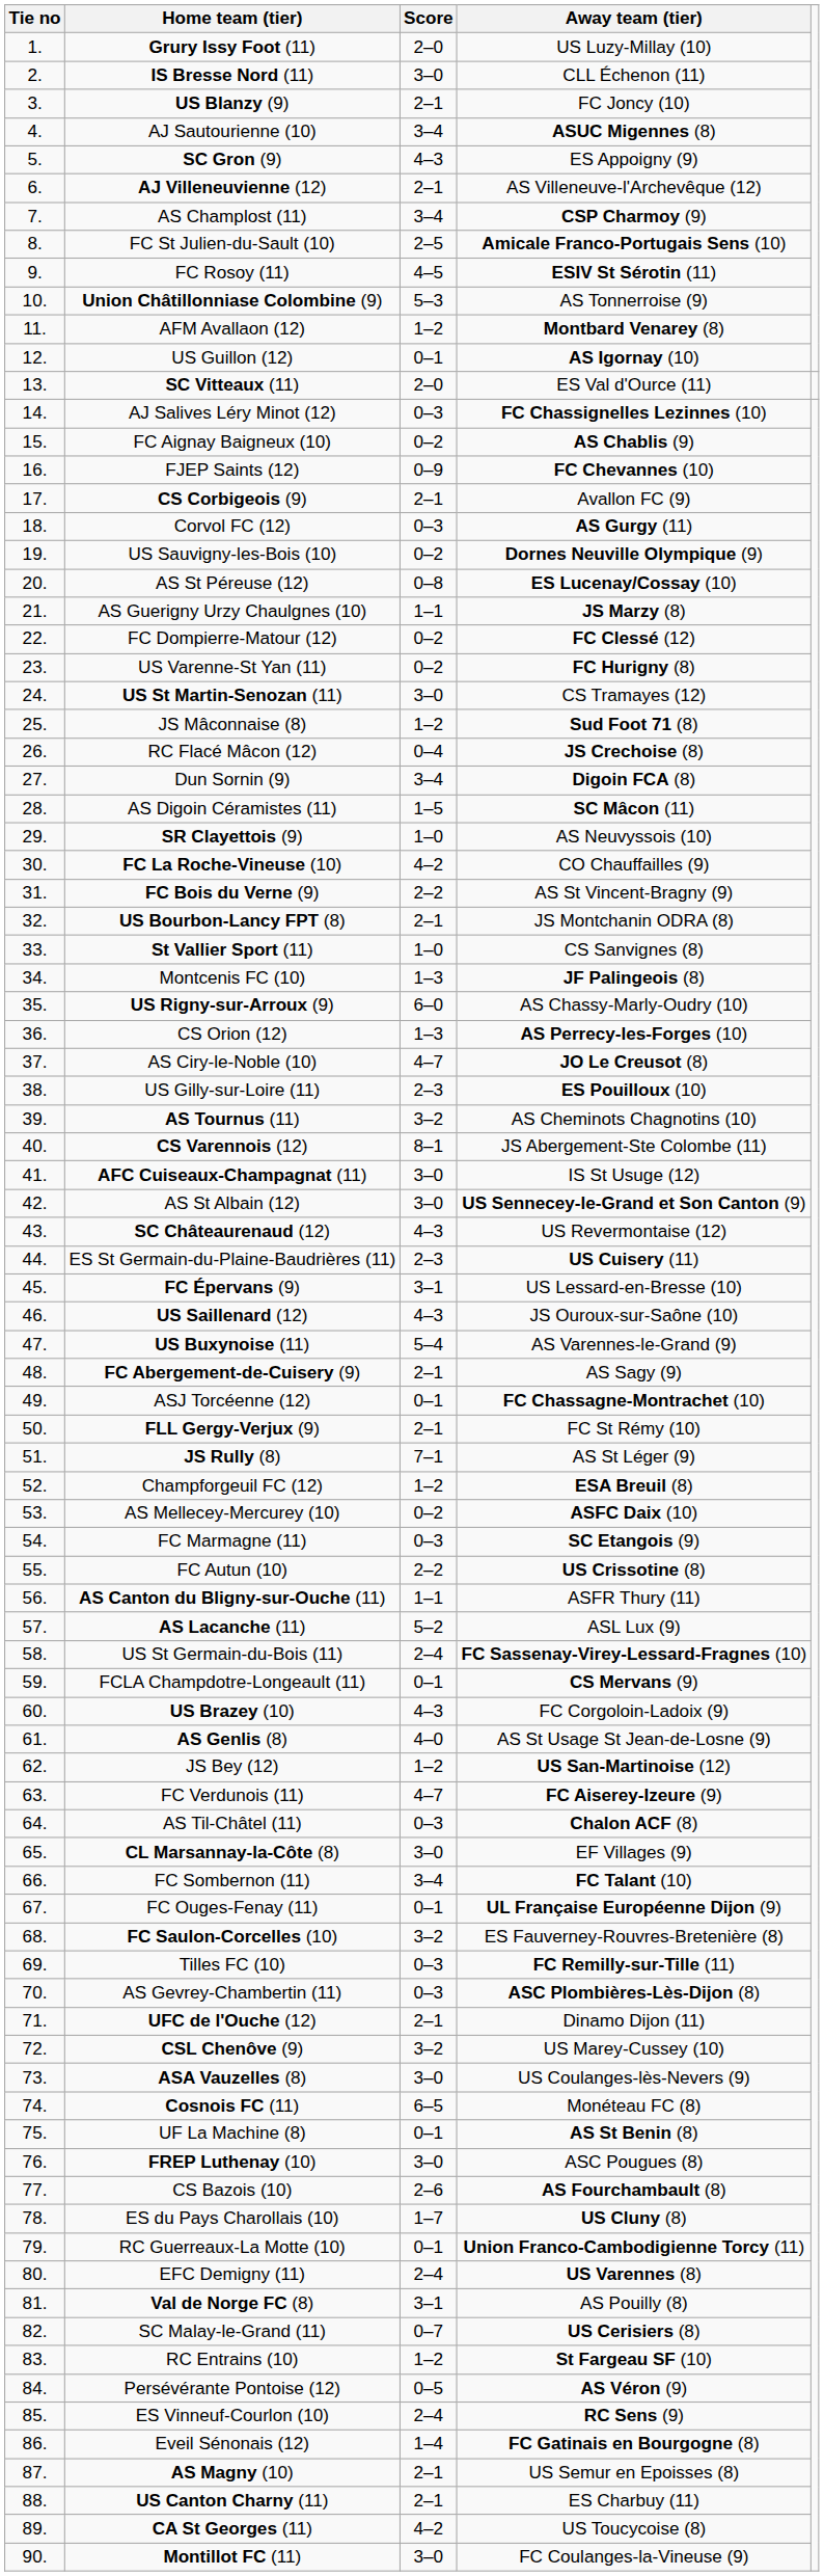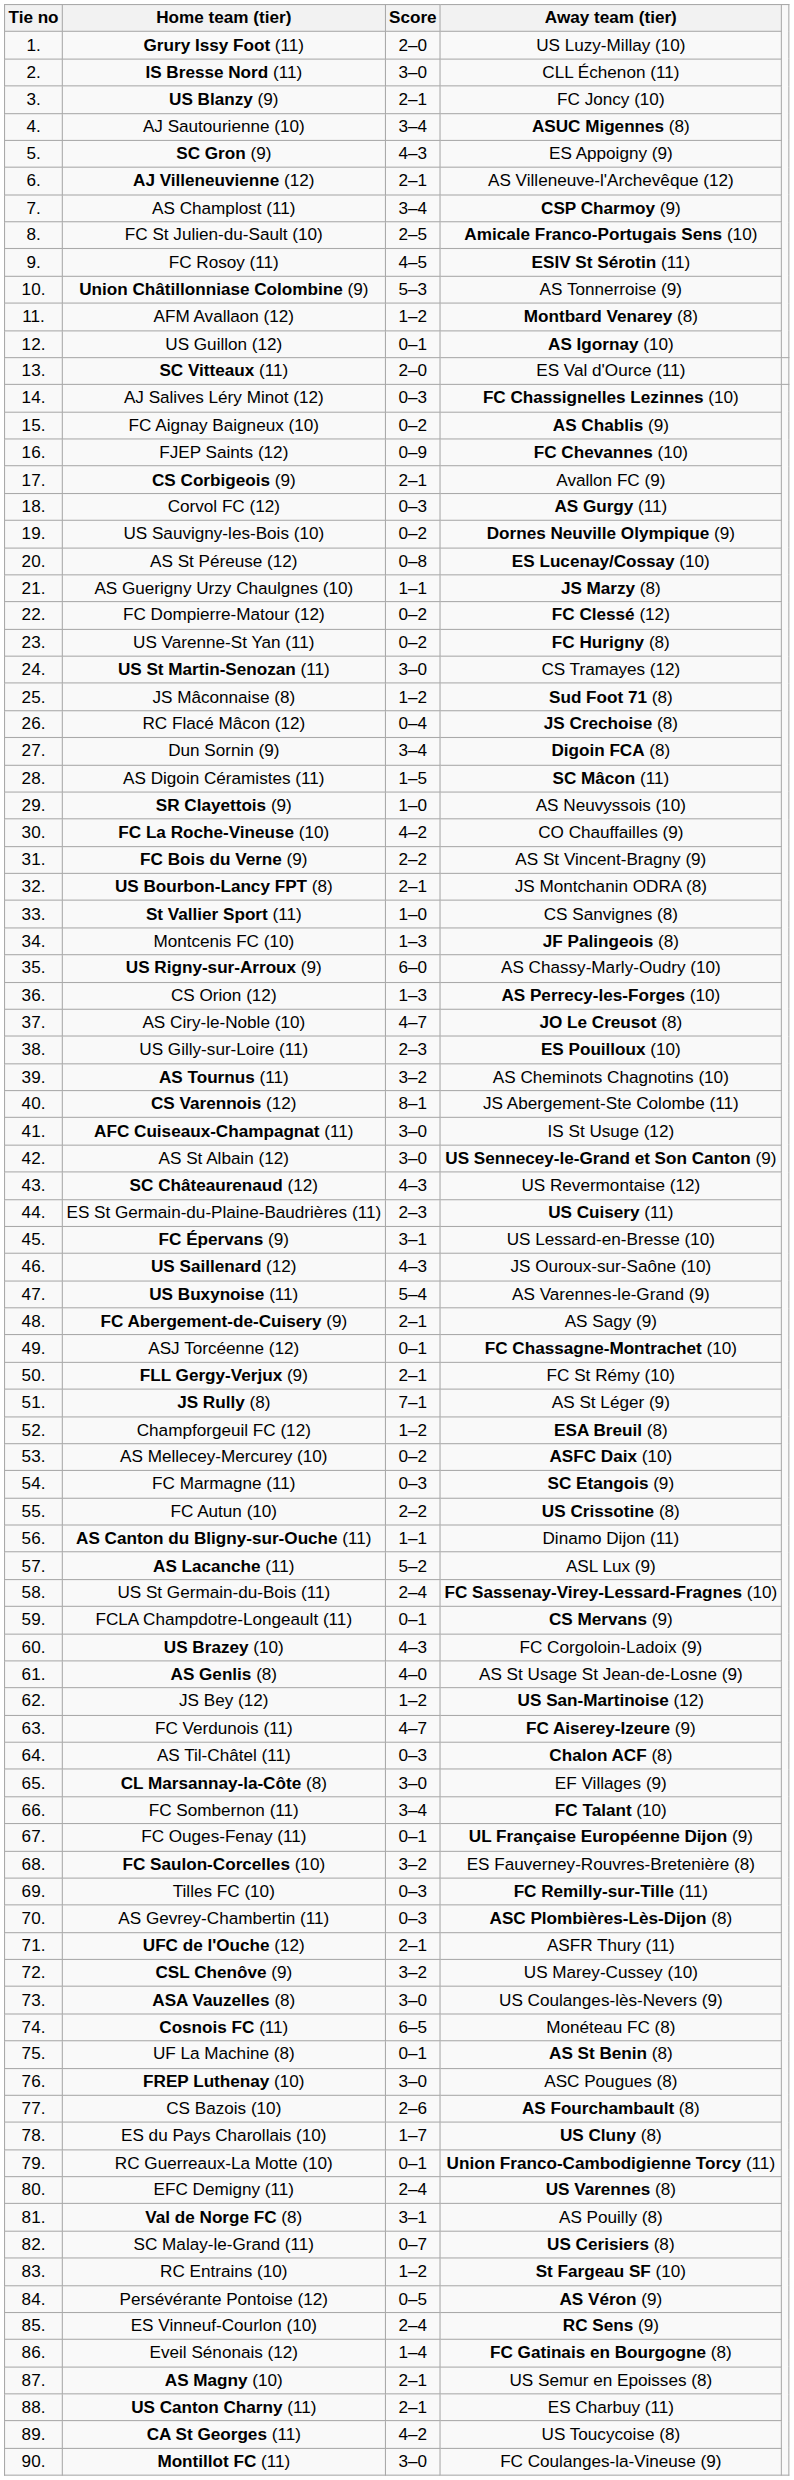 <table class="wikitable" style="text-align: center">
 <tr>
 <th>Tie no</th>
 <th>Home team (tier)</th>
 <th>Score</th>
 <th>Away team (tier)</th>
 </tr>
 <tr>
 <td>1.</td>
 <td><strong>Grury Issy Foot</strong> (11)</td>
 <td>2–0</td>
 <td>US Luzy-Millay (10)</td>
 </tr>
 <tr>
 <td>2.</td>
 <td><strong>IS Bresse Nord</strong> (11)</td>
 <td>3–0</td>
 <td>CLL Échenon (11)</td>
 </tr>
 <tr>
 <td>3.</td>
 <td><strong>US Blanzy</strong> (9)</td>
 <td>2–1</td>
 <td>FC Joncy (10)</td>
 </tr>
 <tr>
 <td>4.</td>
 <td>AJ Sautourienne (10)</td>
 <td>3–4</td>
 <td><strong>ASUC Migennes</strong> (8)</td>
 </tr>
 <tr>
 <td>5.</td>
 <td><strong>SC Gron</strong> (9)</td>
 <td>4–3</td>
 <td>ES Appoigny (9)</td>
 </tr>
 <tr>
 <td>6.</td>
 <td><strong>AJ Villeneuvienne</strong> (12)</td>
 <td>2–1 </td>
 <td>AS Villeneuve-l'Archevêque (12)</td>
 </tr>
 <tr>
 <td>7.</td>
 <td>AS Champlost (11)</td>
 <td>3–4</td>
 <td><strong>CSP Charmoy</strong> (9)</td>
 </tr>
 <tr>
 <td>8.</td>
 <td>FC St Julien-du-Sault (10)</td>
 <td>2–5</td>
 <td><strong>Amicale Franco-Portugais Sens</strong> (10)</td>
 </tr>
 <tr>
 <td>9.</td>
 <td>FC Rosoy (11)</td>
 <td>4–5 </td>
 <td><strong>ESIV St Sérotin</strong> (11)</td>
 </tr>
 <tr>
 <td>10.</td>
 <td><strong>Union Châtillonniase Colombine</strong> (9)</td>
 <td>5–3</td>
 <td>AS Tonnerroise (9)</td>
 </tr>
 <tr>
 <td>11.</td>
 <td>AFM Avallaon (12)</td>
 <td>1–2</td>
 <td><strong>Montbard Venarey</strong> (8)</td>
 </tr>
 <tr>
 <td>12.</td>
 <td>US Guillon (12)</td>
 <td>0–1</td>
 <td><strong>AS Igornay</strong> (10)</td>
 </tr>
 <tr>
 <td>13.</td>
 <td><strong>SC Vitteaux</strong> (11)</td>
 <td>2–0</td>
 <td>ES Val d'Ource (11)</td>
 <td></td>
 </tr>
 <tr>
 <td>14.</td>
 <td>AJ Salives Léry Minot (12)</td>
 <td>0–3</td>
 <td><strong>FC Chassignelles Lezinnes</strong> (10)</td>
 </tr>
 <tr>
 <td>15.</td>
 <td>FC Aignay Baigneux (10)</td>
 <td>0–2</td>
 <td><strong>AS Chablis</strong> (9)</td>
 </tr>
 <tr>
 <td>16.</td>
 <td>FJEP Saints (12)</td>
 <td>0–9</td>
 <td><strong>FC Chevannes</strong> (10)</td>
 </tr>
 <tr>
 <td>17.</td>
 <td><strong>CS Corbigeois</strong> (9)</td>
 <td>2–1</td>
 <td>Avallon FC (9)</td>
 </tr>
 <tr>
 <td>18.</td>
 <td>Corvol FC (12)</td>
 <td>0–3</td>
 <td><strong>AS Gurgy</strong> (11)</td>
 </tr>
 <tr>
 <td>19.</td>
 <td>US Sauvigny-les-Bois (10)</td>
 <td>0–2</td>
 <td><strong>Dornes Neuville Olympique</strong> (9)</td>
 </tr>
 <tr>
 <td>20.</td>
 <td>AS St Péreuse (12)</td>
 <td>0–8</td>
 <td><strong>ES Lucenay/Cossay</strong> (10)</td>
 </tr>
 <tr>
 <td>21.</td>
 <td>AS Guerigny Urzy Chaulgnes (10)</td>
 <td>1–1 </td>
 <td><strong>JS Marzy</strong> (8)</td>
 </tr>
 <tr>
 <td>22.</td>
 <td>FC Dompierre-Matour (12)</td>
 <td>0–2</td>
 <td><strong>FC Clessé</strong> (12)</td>
 </tr>
 <tr>
 <td>23.</td>
 <td>US Varenne-St Yan (11)</td>
 <td>0–2</td>
 <td><strong>FC Hurigny</strong> (8)</td>
 </tr>
 <tr>
 <td>24.</td>
 <td><strong>US St Martin-Senozan</strong> (11)</td>
 <td>3–0</td>
 <td>CS Tramayes (12)</td>
 </tr>
 <tr>
 <td>25.</td>
 <td>JS Mâconnaise (8)</td>
 <td>1–2</td>
 <td><strong>Sud Foot 71</strong> (8)</td>
 </tr>
 <tr>
 <td>26.</td>
 <td>RC Flacé Mâcon (12)</td>
 <td>0–4</td>
 <td><strong>JS Crechoise</strong> (8)</td>
 </tr>
 <tr>
 <td>27.</td>
 <td>Dun Sornin (9)</td>
 <td>3–4</td>
 <td><strong>Digoin FCA</strong> (8)</td>
 </tr>
 <tr>
 <td>28.</td>
 <td>AS Digoin Céramistes (11)</td>
 <td>1–5</td>
 <td><strong>SC Mâcon</strong> (11)</td>
 </tr>
 <tr>
 <td>29.</td>
 <td><strong>SR Clayettois</strong> (9)</td>
 <td>1–0</td>
 <td>AS Neuvyssois (10)</td>
 </tr>
 <tr>
 <td>30.</td>
 <td><strong>FC La Roche-Vineuse</strong> (10)</td>
 <td>4–2</td>
 <td>CO Chauffailles (9)</td>
 </tr>
 <tr>
 <td>31.</td>
 <td><strong>FC Bois du Verne</strong> (9)</td>
 <td>2–2 </td>
 <td>AS St Vincent-Bragny (9)</td>
 </tr>
 <tr>
 <td>32.</td>
 <td><strong>US Bourbon-Lancy FPT</strong> (8)</td>
 <td>2–1</td>
 <td>JS Montchanin ODRA (8)</td>
 </tr>
 <tr>
 <td>33.</td>
 <td><strong>St Vallier Sport</strong> (11)</td>
 <td>1–0</td>
 <td>CS Sanvignes (8)</td>
 </tr>
 <tr>
 <td>34.</td>
 <td>Montcenis FC (10)</td>
 <td>1–3</td>
 <td><strong>JF Palingeois</strong> (8)</td>
 </tr>
 <tr>
 <td>35.</td>
 <td><strong>US Rigny-sur-Arroux</strong> (9)</td>
 <td>6–0</td>
 <td>AS Chassy-Marly-Oudry (10)</td>
 </tr>
 <tr>
 <td>36.</td>
 <td>CS Orion (12)</td>
 <td>1–3</td>
 <td><strong>AS Perrecy-les-Forges</strong> (10)</td>
 </tr>
 <tr>
 <td>37.</td>
 <td>AS Ciry-le-Noble (10)</td>
 <td>4–7</td>
 <td><strong>JO Le Creusot</strong> (8)</td>
 </tr>
 <tr>
 <td>38.</td>
 <td>US Gilly-sur-Loire (11)</td>
 <td>2–3</td>
 <td><strong>ES Pouilloux</strong> (10)</td>
 </tr>
 <tr>
 <td>39.</td>
 <td><strong>AS Tournus</strong> (11)</td>
 <td>3–2</td>
 <td>AS Cheminots Chagnotins (10)</td>
 </tr>
 <tr>
 <td>40.</td>
 <td><strong>CS Varennois</strong> (12)</td>
 <td>8–1</td>
 <td>JS Abergement-Ste Colombe (11)</td>
 </tr>
 <tr>
 <td>41.</td>
 <td><strong>AFC Cuiseaux-Champagnat</strong> (11)</td>
 <td>3–0</td>
 <td>IS St Usuge (12)</td>
 </tr>
 <tr>
 <td>42.</td>
 <td>AS St Albain (12)</td>
 <td>3–0</td>
 <td><strong>US Sennecey-le-Grand et Son Canton</strong> (9)</td>
 </tr>
 <tr>
 <td>43.</td>
 <td><strong>SC Châteaurenaud</strong> (12)</td>
 <td>4–3 </td>
 <td>US Revermontaise (12)</td>
 </tr>
 <tr>
 <td>44.</td>
 <td>ES St Germain-du-Plaine-Baudrières (11)</td>
 <td>2–3</td>
 <td><strong>US Cuisery</strong> (11)</td>
 </tr>
 <tr>
 <td>45.</td>
 <td><strong>FC Épervans</strong> (9)</td>
 <td>3–1</td>
 <td>US Lessard-en-Bresse (10)</td>
 </tr>
 <tr>
 <td>46.</td>
 <td><strong>US Saillenard</strong> (12)</td>
 <td>4–3 </td>
 <td>JS Ouroux-sur-Saône (10)</td>
 </tr>
 <tr>
 <td>47.</td>
 <td><strong>US Buxynoise</strong> (11)</td>
 <td>5–4 </td>
 <td>AS Varennes-le-Grand (9)</td>
 </tr>
 <tr>
 <td>48.</td>
 <td><strong>FC Abergement-de-Cuisery</strong> (9)</td>
 <td>2–1</td>
 <td>AS Sagy (9)</td>
 </tr>
 <tr>
 <td>49.</td>
 <td>ASJ Torcéenne (12)</td>
 <td>0–1</td>
 <td><strong>FC Chassagne-Montrachet</strong> (10)</td>
 </tr>
 <tr>
 <td>50.</td>
 <td><strong>FLL Gergy-Verjux</strong> (9)</td>
 <td>2–1</td>
 <td>FC St Rémy (10)</td>
 </tr>
 <tr>
 <td>51.</td>
 <td><strong>JS Rully</strong> (8)</td>
 <td>7–1</td>
 <td>AS St Léger (9)</td>
 </tr>
 <tr>
 <td>52.</td>
 <td>Champforgeuil FC (12)</td>
 <td>1–2</td>
 <td><strong>ESA Breuil</strong> (8)</td>
 </tr>
 <tr>
 <td>53.</td>
 <td>AS Mellecey-Mercurey (10)</td>
 <td>0–2</td>
 <td><strong>ASFC Daix</strong> (10)</td>
 </tr>
 <tr>
 <td>54.</td>
 <td>FC Marmagne (11)</td>
 <td>0–3</td>
 <td><strong>SC Etangois</strong> (9)</td>
 </tr>
 <tr>
 <td>55.</td>
 <td>FC Autun (10)</td>
 <td>2–2 </td>
 <td><strong>US Crissotine</strong> (8)</td>
 </tr>
 <tr>
 <td>56.</td>
 <td><strong>AS Canton du Bligny-sur-Ouche</strong> (11)</td>
 <td>1–1 </td>
-<td>ASFR Thury (11)</td>
+<td>Dinamo Dijon (11)</td>
 </tr>
 <tr>
 <td>57.</td>
 <td><strong>AS Lacanche</strong> (11)</td>
 <td>5–2</td>
 <td>ASL Lux (9)</td>
 </tr>
 <tr>
 <td>58.</td>
 <td>US St Germain-du-Bois (11)</td>
 <td>2–4</td>
 <td><strong>FC Sassenay-Virey-Lessard-Fragnes</strong> (10)</td>
 </tr>
 <tr>
 <td>59.</td>
 <td>FCLA Champdotre-Longeault (11)</td>
 <td>0–1</td>
 <td><strong>CS Mervans</strong> (9)</td>
 </tr>
 <tr>
 <td>60.</td>
 <td><strong>US Brazey</strong> (10)</td>
 <td>4–3</td>
 <td>FC Corgoloin-Ladoix (9)</td>
 </tr>
 <tr>
 <td>61.</td>
 <td><strong>AS Genlis</strong> (8)</td>
 <td>4–0</td>
 <td>AS St Usage St Jean-de-Losne (9)</td>
 </tr>
 <tr>
 <td>62.</td>
 <td>JS Bey (12)</td>
 <td>1–2</td>
 <td><strong>US San-Martinoise</strong> (12)</td>
 </tr>
 <tr>
 <td>63.</td>
 <td>FC Verdunois (11)</td>
 <td>4–7 </td>
 <td><strong>FC Aiserey-Izeure</strong> (9)</td>
 </tr>
 <tr>
 <td>64.</td>
 <td>AS Til-Châtel (11)</td>
 <td>0–3</td>
 <td><strong>Chalon ACF</strong> (8)</td>
 </tr>
 <tr>
 <td>65.</td>
 <td><strong>CL Marsannay-la-Côte</strong> (8)</td>
 <td>3–0</td>
 <td>EF Villages (9)</td>
 </tr>
 <tr>
 <td>66.</td>
 <td>FC Sombernon (11)</td>
 <td>3–4</td>
 <td><strong>FC Talant</strong> (10)</td>
 </tr>
 <tr>
 <td>67.</td>
 <td>FC Ouges-Fenay (11)</td>
 <td>0–1</td>
 <td><strong>UL Française Européenne Dijon</strong> (9)</td>
 </tr>
 <tr>
 <td>68.</td>
 <td><strong>FC Saulon-Corcelles</strong> (10)</td>
 <td>3–2 </td>
 <td>ES Fauverney-Rouvres-Bretenière (8)</td>
 </tr>
 <tr>
 <td>69.</td>
 <td>Tilles FC (10)</td>
 <td>0–3</td>
 <td><strong>FC Remilly-sur-Tille</strong> (11)</td>
 </tr>
 <tr>
 <td>70.</td>
 <td>AS Gevrey-Chambertin (11)</td>
 <td>0–3</td>
 <td><strong>ASC Plombières-Lès-Dijon</strong> (8)</td>
 </tr>
 <tr>
 <td>71.</td>
 <td><strong>UFC de l'Ouche</strong> (12)</td>
 <td>2–1</td>
-<td>Dinamo Dijon (11)</td>
+<td>ASFR Thury (11)</td>
 </tr>
 <tr>
 <td>72.</td>
 <td><strong>CSL Chenôve</strong> (9)</td>
 <td>3–2</td>
 <td>US Marey-Cussey (10)</td>
 </tr>
 <tr>
 <td>73.</td>
 <td><strong>ASA Vauzelles</strong> (8)</td>
 <td>3–0</td>
 <td>US Coulanges-lès-Nevers (9)</td>
 </tr>
 <tr>
 <td>74.</td>
 <td><strong>Cosnois FC</strong> (11)</td>
 <td>6–5 </td>
 <td>Monéteau FC (8)</td>
 </tr>
 <tr>
 <td>75.</td>
 <td>UF La Machine (8)</td>
 <td>0–1</td>
 <td><strong>AS St Benin</strong> (8)</td>
 </tr>
 <tr>
 <td>76.</td>
 <td><strong>FREP Luthenay</strong> (10)</td>
 <td>3–0</td>
 <td>ASC Pougues (8)</td>
 </tr>
 <tr>
 <td>77.</td>
 <td>CS Bazois (10)</td>
 <td>2–6</td>
 <td><strong>AS Fourchambault</strong> (8)</td>
 </tr>
 <tr>
 <td>78.</td>
 <td>ES du Pays Charollais (10)</td>
 <td>1–7</td>
 <td><strong>US Cluny</strong> (8)</td>
 </tr>
 <tr>
 <td>79.</td>
 <td>RC Guerreaux-La Motte (10)</td>
 <td>0–1</td>
 <td><strong>Union Franco-Cambodigienne Torcy</strong> (11)</td>
 </tr>
 <tr>
 <td>80.</td>
 <td>EFC Demigny (11)</td>
 <td>2–4</td>
 <td><strong>US Varennes</strong> (8)</td>
 </tr>
 <tr>
 <td>81.</td>
 <td><strong>Val de Norge FC</strong> (8)</td>
 <td>3–1</td>
 <td>AS Pouilly (8)</td>
 </tr>
 <tr>
 <td>82.</td>
 <td>SC Malay-le-Grand (11)</td>
 <td>0–7</td>
 <td><strong>US Cerisiers</strong> (8)</td>
 </tr>
 <tr>
 <td>83.</td>
 <td>RC Entrains (10)</td>
 <td>1–2</td>
 <td><strong>St Fargeau SF</strong> (10)</td>
 </tr>
 <tr>
 <td>84.</td>
 <td>Persévérante Pontoise (12)</td>
 <td>0–5</td>
 <td><strong>AS Véron</strong> (9)</td>
 </tr>
 <tr>
 <td>85.</td>
 <td>ES Vinneuf-Courlon (10)</td>
 <td>2–4</td>
 <td><strong>RC Sens</strong> (9)</td>
 </tr>
 <tr>
 <td>86.</td>
 <td>Eveil Sénonais (12)</td>
 <td>1–4</td>
 <td><strong>FC Gatinais en Bourgogne</strong> (8)</td>
 </tr>
 <tr>
 <td>87.</td>
 <td><strong>AS Magny</strong> (10)</td>
 <td>2–1</td>
 <td>US Semur en Epoisses (8)</td>
 </tr>
 <tr>
 <td>88.</td>
 <td><strong>US Canton Charny</strong> (11)</td>
 <td>2–1</td>
 <td>ES Charbuy (11)</td>
 </tr>
 <tr>
 <td>89.</td>
 <td><strong>CA St Georges</strong> (11)</td>
 <td>4–2</td>
 <td>US Toucycoise (8)</td>
 </tr>
 <tr>
 <td>90.</td>
 <td><strong>Montillot FC</strong> (11)</td>
 <td>3–0 </td>
 <td>FC Coulanges-la-Vineuse (9)</td>
 </tr>
 </table>
